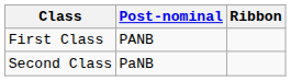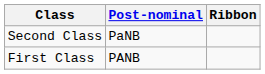 <table class="wikitable">
 <tr>
 <th>Class</th>
 <th><a href='#'>Post-nominal</a></th>
 <th>Ribbon</th>
 </tr>
 <tr>
+<td>Second Class</td>
+<td>PaNB</td>
+<td></td>
+</tr>
+<tr>
 <td>First Class</td>
 <td>PANB</td>
 <td></td>
 </tr>
-<tr>
-<td>Second Class</td>
-<td>PaNB</td>
-<td></td>
-</tr>
 </table>
